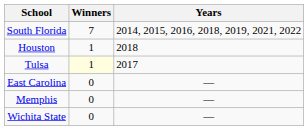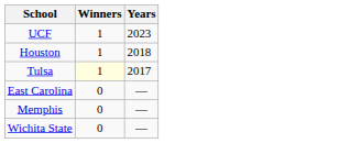 <table class="wikitable">
 <tr>
 <th>School</th>
 <th>Winners</th>
 <th>Years</th>
 </tr>
-<tr style="text-align:center;">
-<td><a href='#'>South Florida</a></td>
-<td>7</td>
-<td style="text-align:left;">2014, 2015, 2016, 2018, 2019, 2021, 2022</td>
+<tr align=center>
+<td><a href='#'>UCF</a></td>
+<td>1</td>
+<td style="text-align:left;">2023</td>
 </tr>
 <tr align=center>
 <td><a href='#'>Houston</a></td>
 <td>1</td>
 <td style="text-align:left;">2018</td>
 </tr>
 <tr align=center>
 <td><a href='#'>Tulsa</a></td>
 <td style="background: lightyellow;">1</td>
 <td style="text-align:left;">2017</td>
 </tr>
 <tr align=center>
 <td><a href='#'>East Carolina</a></td>
 <td>0</td>
 <td>—</td>
 </tr>
 <tr align=center>
 <td><a href='#'>Memphis</a></td>
 <td>0</td>
 <td>—</td>
 </tr>
 <tr align=center>
 <td><a href='#'>Wichita State</a></td>
 <td>0</td>
 <td>—</td>
 </tr>
 </table>
